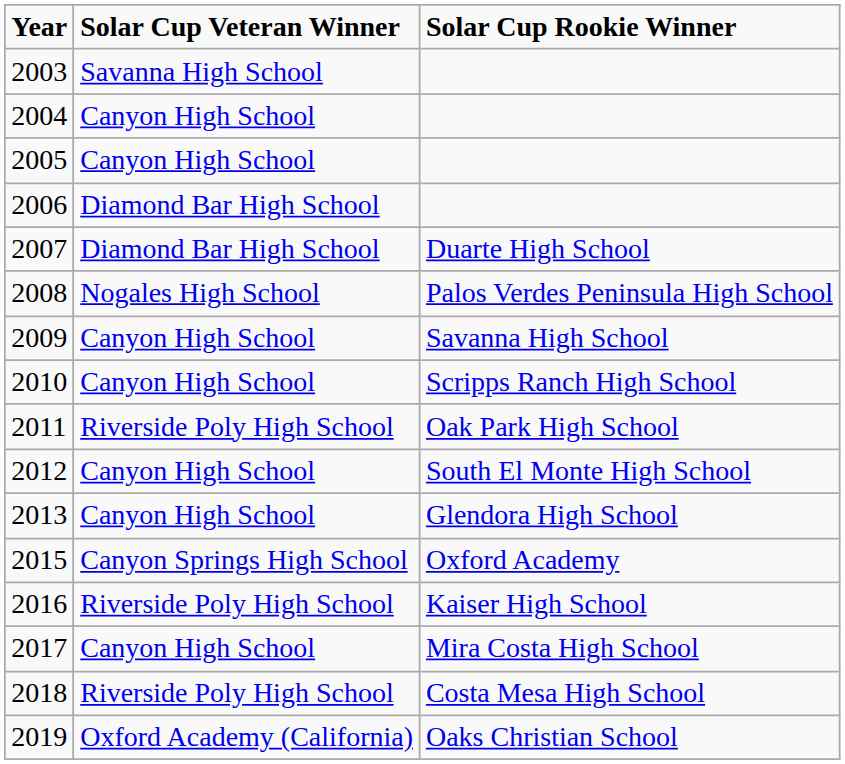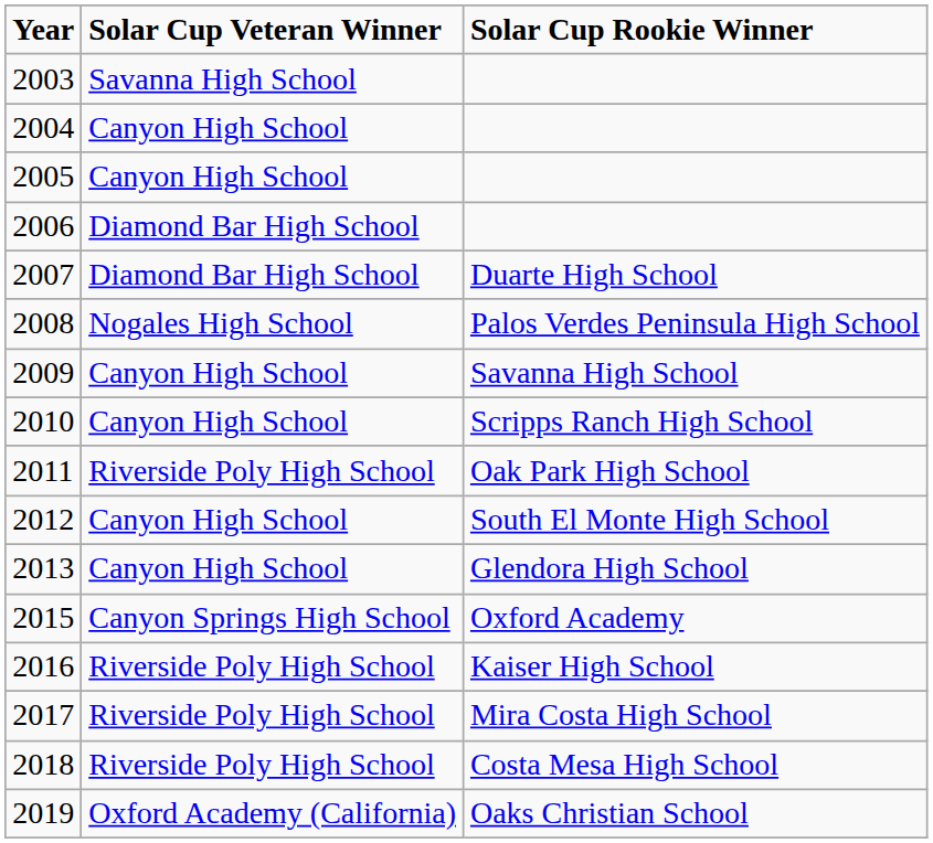 <table class="wikitable">
 <tr>
 <td><strong>Year</strong></td>
 <td><strong>Solar Cup Veteran Winner</strong></td>
 <td><strong>Solar Cup Rookie Winner</strong></td>
 </tr>
 <tr>
 <td>2003</td>
 <td><a href='#'>Savanna High School</a></td>
 <td></td>
 </tr>
 <tr>
 <td>2004</td>
 <td><a href='#'>Canyon High School</a></td>
 <td></td>
 </tr>
 <tr>
 <td>2005</td>
 <td><a href='#'>Canyon High School</a></td>
 <td></td>
 </tr>
 <tr>
 <td>2006</td>
 <td><a href='#'>Diamond Bar High School</a></td>
 <td></td>
 </tr>
 <tr>
 <td>2007</td>
 <td><a href='#'>Diamond Bar High School</a></td>
 <td><a href='#'>Duarte High School</a></td>
 </tr>
 <tr>
 <td>2008</td>
 <td><a href='#'>Nogales High School</a></td>
 <td><a href='#'>Palos Verdes Peninsula High School</a></td>
 </tr>
 <tr>
 <td>2009</td>
 <td><a href='#'>Canyon High School</a></td>
 <td><a href='#'>Savanna High School</a></td>
 </tr>
 <tr>
 <td>2010</td>
 <td><a href='#'>Canyon High School</a></td>
 <td><a href='#'>Scripps Ranch High School</a></td>
 </tr>
 <tr>
 <td>2011</td>
 <td><a href='#'>Riverside Poly High School</a></td>
 <td><a href='#'>Oak Park High School</a></td>
 </tr>
 <tr>
 <td>2012</td>
 <td><a href='#'>Canyon High School</a></td>
 <td><a href='#'>South El Monte High School</a></td>
 </tr>
 <tr>
 <td>2013</td>
 <td><a href='#'>Canyon High School</a></td>
 <td><a href='#'>Glendora High School</a></td>
 </tr>
 <tr>
 <td>2015</td>
 <td><a href='#'>Canyon Springs High School</a></td>
 <td><a href='#'>Oxford Academy</a></td>
 </tr>
 <tr>
 <td>2016</td>
 <td><a href='#'>Riverside Poly High School</a></td>
 <td><a href='#'>Kaiser High School</a></td>
 </tr>
 <tr>
 <td>2017</td>
-<td><a href='#'>Canyon High School</a></td>
+<td><a href='#'>Riverside Poly High School</a></td>
 <td><a href='#'>Mira Costa High School</a></td>
 </tr>
 <tr>
 <td>2018</td>
 <td><a href='#'>Riverside Poly High School</a></td>
 <td><a href='#'>Costa Mesa High School</a></td>
 </tr>
 <tr>
 <td>2019</td>
 <td><a href='#'>Oxford Academy (California)</a></td>
 <td><a href='#'>Oaks Christian School</a></td>
 </tr>
 </table>
